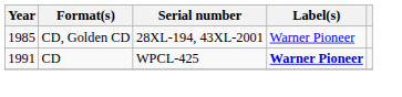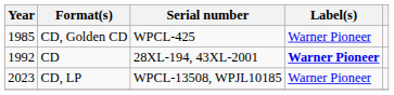 <table class="wikitable sortable plainrowheaders">
 <tr>
 <th scope="col">Year</th>
 <th scope="col">Format(s)</th>
 <th scope="col">Serial number</th>
 <th scope="col">Label(s)</th>
 <th scope="col"></th>
 </tr>
 <tr>
 <td>1985</td>
 <td>CD, Golden CD</td>
-<td>28XL-194, 43XL-2001</td>
+<td>WPCL-425</td>
 <td><a href='#'>Warner Pioneer</a></td>
 <td></td>
 </tr>
 <tr>
-<td>1991</td>
+<td>1992</td>
 <td>CD</td>
-<td>WPCL-425</td>
+<td>28XL-194, 43XL-2001</td>
 <td><strong><a href='#'>Warner Pioneer</a></strong></td>
+<td></td>
+</tr>
+<tr>
+<td>2023</td>
+<td>CD, LP</td>
+<td>WPCL-13508, WPJL10185</td>
+<td><a href='#'>Warner Pioneer</a></td>
 <td></td>
 </tr>
 <tr>
 </tr>
 </table>
